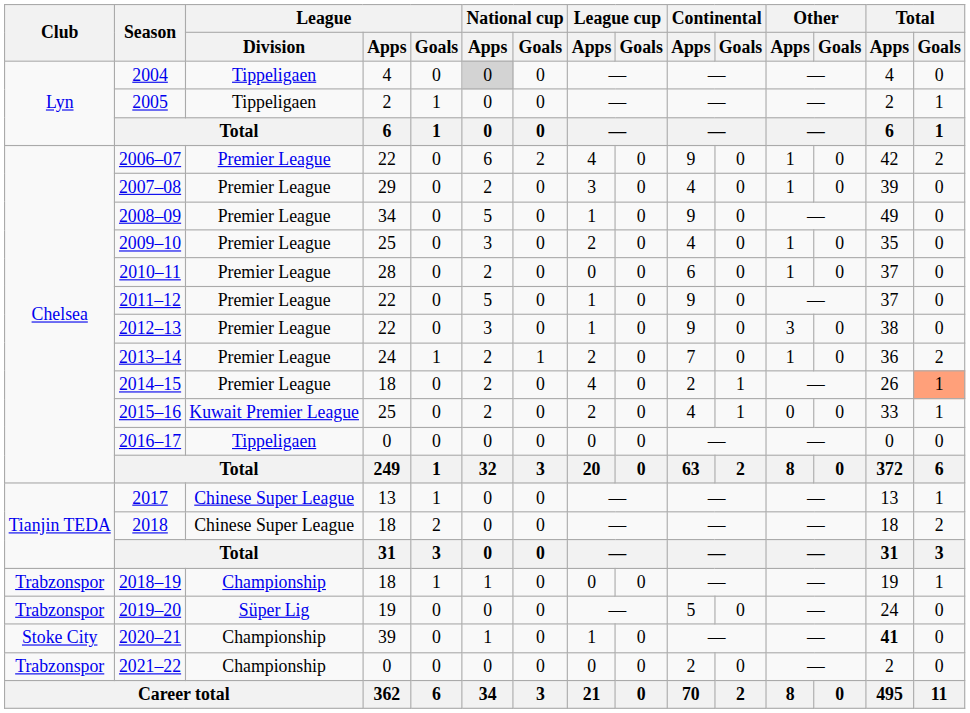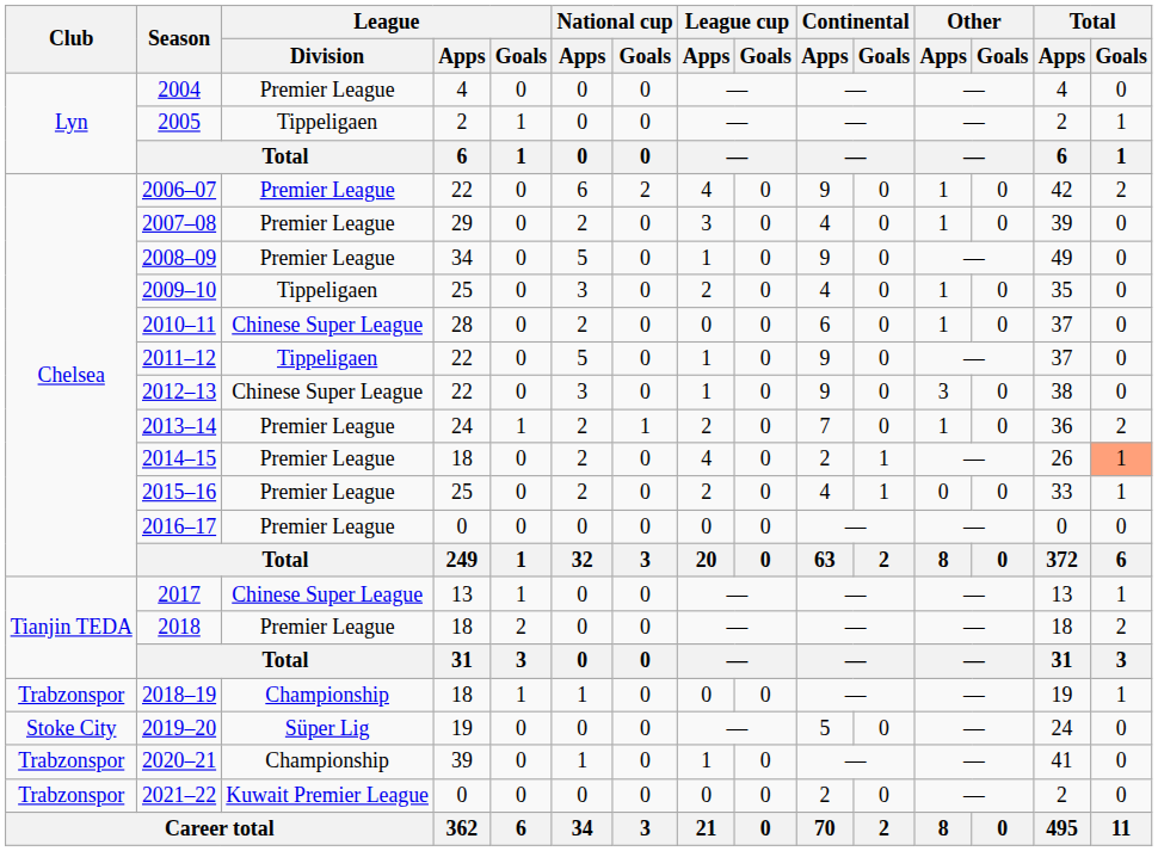 <table class="wikitable" style="text-align:center">
 <tr>
 <th rowspan="2">Club</th>
 <th rowspan="2">Season</th>
 <th colspan="3">League</th>
 <th colspan="2">National cup</th>
 <th colspan="2">League cup</th>
 <th colspan="2">Continental</th>
 <th colspan="2">Other</th>
 <th colspan="2">Total</th>
 </tr>
 <tr>
 <th>Division</th>
 <th>Apps</th>
 <th>Goals</th>
 <th>Apps</th>
 <th>Goals</th>
 <th>Apps</th>
 <th>Goals</th>
 <th>Apps</th>
 <th>Goals</th>
 <th>Apps</th>
 <th>Goals</th>
 <th>Apps</th>
 <th>Goals</th>
 </tr>
 <tr>
 <td rowspan="3"><a href='#'>Lyn</a></td>
 <td><a href='#'>2004</a></td>
-<td><a href='#'>Tippeligaen</a></td>
+<td>Premier League</td>
 <td>4</td>
 <td>0</td>
-<td style="background: lightgrey;">0</td>
+<td>0</td>
 <td>0</td>
 <td colspan="2">—</td>
 <td colspan="2">—</td>
 <td colspan="2">—</td>
 <td>4</td>
 <td>0</td>
 </tr>
 <tr>
 <td><a href='#'>2005</a></td>
 <td>Tippeligaen</td>
 <td>2</td>
 <td>1</td>
 <td>0</td>
 <td>0</td>
 <td colspan="2">—</td>
 <td colspan="2">—</td>
 <td colspan="2">—</td>
 <td>2</td>
 <td>1</td>
 </tr>
 <tr>
 <th colspan="2">Total</th>
 <th>6</th>
 <th>1</th>
 <th>0</th>
 <th>0</th>
 <th colspan="2">—</th>
 <th colspan="2">—</th>
 <th colspan="2">—</th>
 <th>6</th>
 <th>1</th>
 </tr>
 <tr>
 <td rowspan="12"><a href='#'>Chelsea</a></td>
 <td><a href='#'>2006–07</a></td>
 <td><a href='#'>Premier League</a></td>
 <td>22</td>
 <td>0</td>
 <td>6</td>
 <td>2</td>
 <td>4</td>
 <td>0</td>
 <td>9</td>
 <td>0</td>
 <td>1</td>
 <td>0</td>
 <td>42</td>
 <td>2</td>
 </tr>
 <tr>
 <td><a href='#'>2007–08</a></td>
 <td>Premier League</td>
 <td>29</td>
 <td>0</td>
 <td>2</td>
 <td>0</td>
 <td>3</td>
 <td>0</td>
 <td>4</td>
 <td>0</td>
 <td>1</td>
 <td>0</td>
 <td>39</td>
 <td>0</td>
 </tr>
 <tr>
 <td><a href='#'>2008–09</a></td>
 <td>Premier League</td>
 <td>34</td>
 <td>0</td>
 <td>5</td>
 <td>0</td>
 <td>1</td>
 <td>0</td>
 <td>9</td>
 <td>0</td>
 <td colspan="2">—</td>
 <td>49</td>
 <td>0</td>
 </tr>
 <tr>
 <td><a href='#'>2009–10</a></td>
-<td>Premier League</td>
+<td>Tippeligaen</td>
 <td>25</td>
 <td>0</td>
 <td>3</td>
 <td>0</td>
 <td>2</td>
 <td>0</td>
 <td>4</td>
 <td>0</td>
 <td>1</td>
 <td>0</td>
 <td>35</td>
 <td>0</td>
 </tr>
 <tr>
 <td><a href='#'>2010–11</a></td>
-<td>Premier League</td>
+<td><a href='#'>Chinese Super League</a></td>
 <td>28</td>
 <td>0</td>
 <td>2</td>
 <td>0</td>
 <td>0</td>
 <td>0</td>
 <td>6</td>
 <td>0</td>
 <td>1</td>
 <td>0</td>
 <td>37</td>
 <td>0</td>
 </tr>
 <tr>
 <td><a href='#'>2011–12</a></td>
-<td>Premier League</td>
+<td><a href='#'>Tippeligaen</a></td>
 <td>22</td>
 <td>0</td>
 <td>5</td>
 <td>0</td>
 <td>1</td>
 <td>0</td>
 <td>9</td>
 <td>0</td>
 <td colspan="2">—</td>
 <td>37</td>
 <td>0</td>
 </tr>
 <tr>
 <td><a href='#'>2012–13</a></td>
-<td>Premier League</td>
+<td>Chinese Super League</td>
 <td>22</td>
 <td>0</td>
 <td>3</td>
 <td>0</td>
 <td>1</td>
 <td>0</td>
 <td>9</td>
 <td>0</td>
 <td>3</td>
 <td>0</td>
 <td>38</td>
 <td>0</td>
 </tr>
 <tr>
 <td><a href='#'>2013–14</a></td>
 <td>Premier League</td>
 <td>24</td>
 <td>1</td>
 <td>2</td>
 <td>1</td>
 <td>2</td>
 <td>0</td>
 <td>7</td>
 <td>0</td>
 <td>1</td>
 <td>0</td>
 <td>36</td>
 <td>2</td>
 </tr>
 <tr>
 <td><a href='#'>2014–15</a></td>
 <td>Premier League</td>
 <td>18</td>
 <td>0</td>
 <td>2</td>
 <td>0</td>
 <td>4</td>
 <td>0</td>
 <td>2</td>
 <td>1</td>
 <td colspan="2">—</td>
 <td>26</td>
 <td style="background: lightsalmon;">1</td>
 </tr>
 <tr>
 <td><a href='#'>2015–16</a></td>
-<td><a href='#'>Kuwait Premier League</a></td>
+<td>Premier League</td>
 <td>25</td>
 <td>0</td>
 <td>2</td>
 <td>0</td>
 <td>2</td>
 <td>0</td>
 <td>4</td>
 <td>1</td>
 <td>0</td>
 <td>0</td>
 <td>33</td>
 <td>1</td>
 </tr>
 <tr>
 <td><a href='#'>2016–17</a></td>
-<td><a href='#'>Tippeligaen</a></td>
+<td>Premier League</td>
 <td>0</td>
 <td>0</td>
 <td>0</td>
 <td>0</td>
 <td>0</td>
 <td>0</td>
 <td colspan="2">—</td>
 <td colspan="2">—</td>
 <td>0</td>
 <td>0</td>
 </tr>
 <tr>
 <th colspan="2">Total</th>
 <th>249</th>
 <th>1</th>
 <th>32</th>
 <th>3</th>
 <th>20</th>
 <th>0</th>
 <th>63</th>
 <th>2</th>
 <th>8</th>
 <th>0</th>
 <th>372</th>
 <th>6</th>
 </tr>
 <tr>
 <td rowspan="3"><a href='#'>Tianjin TEDA</a></td>
 <td><a href='#'>2017</a></td>
 <td><a href='#'>Chinese Super League</a></td>
 <td>13</td>
 <td>1</td>
 <td>0</td>
 <td>0</td>
 <td colspan="2">—</td>
 <td colspan="2">—</td>
 <td colspan="2">—</td>
 <td>13</td>
 <td>1</td>
 </tr>
 <tr>
 <td><a href='#'>2018</a></td>
-<td>Chinese Super League</td>
+<td>Premier League</td>
 <td>18</td>
 <td>2</td>
 <td>0</td>
 <td>0</td>
 <td colspan="2">—</td>
 <td colspan="2">—</td>
 <td colspan="2">—</td>
 <td>18</td>
 <td>2</td>
 </tr>
 <tr>
 <th colspan="2">Total</th>
 <th>31</th>
 <th>3</th>
 <th>0</th>
 <th>0</th>
 <th colspan="2">—</th>
 <th colspan="2">—</th>
 <th colspan="2">—</th>
 <th>31</th>
 <th>3</th>
 </tr>
 <tr>
 <td><a href='#'>Trabzonspor</a></td>
 <td><a href='#'>2018–19</a></td>
 <td><a href='#'>Championship</a></td>
 <td>18</td>
 <td>1</td>
 <td>1</td>
 <td>0</td>
 <td>0</td>
 <td>0</td>
 <td colspan="2">—</td>
 <td colspan="2">—</td>
 <td>19</td>
 <td>1</td>
 </tr>
 <tr>
-<td><a href='#'>Trabzonspor</a></td>
+<td><a href='#'>Stoke City</a></td>
 <td><a href='#'>2019–20</a></td>
 <td><a href='#'>Süper Lig</a></td>
 <td>19</td>
 <td>0</td>
 <td>0</td>
 <td>0</td>
 <td colspan="2">—</td>
 <td>5</td>
 <td>0</td>
 <td colspan="2">—</td>
 <td>24</td>
 <td>0</td>
 </tr>
 <tr>
-<td><a href='#'>Stoke City</a></td>
+<td><a href='#'>Trabzonspor</a></td>
 <td><a href='#'>2020–21</a></td>
 <td>Championship</td>
 <td>39</td>
 <td>0</td>
 <td>1</td>
 <td>0</td>
 <td>1</td>
 <td>0</td>
 <td colspan="2">—</td>
 <td colspan="2">—</td>
-<td><strong>41</strong></td>
+<td>41</td>
 <td>0</td>
 </tr>
 <tr>
 <td><a href='#'>Trabzonspor</a></td>
 <td><a href='#'>2021–22</a></td>
-<td>Championship</td>
+<td><a href='#'>Kuwait Premier League</a></td>
 <td>0</td>
 <td>0</td>
 <td>0</td>
 <td>0</td>
 <td>0</td>
 <td>0</td>
 <td>2</td>
 <td>0</td>
 <td colspan="2">—</td>
 <td>2</td>
 <td>0</td>
 </tr>
 <tr>
 <th colspan="3">Career total</th>
 <th>362</th>
 <th>6</th>
 <th>34</th>
 <th>3</th>
 <th>21</th>
 <th>0</th>
 <th>70</th>
 <th>2</th>
 <th>8</th>
 <th>0</th>
 <th>495</th>
 <th>11</th>
 </tr>
 </table>
